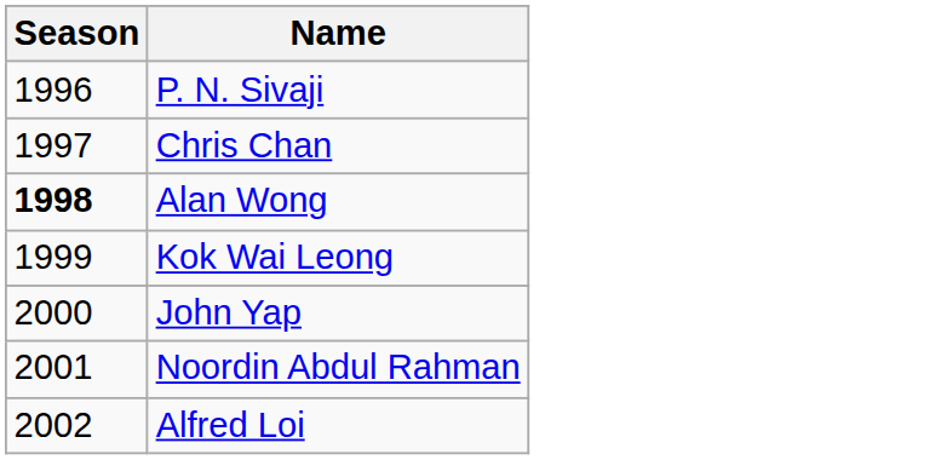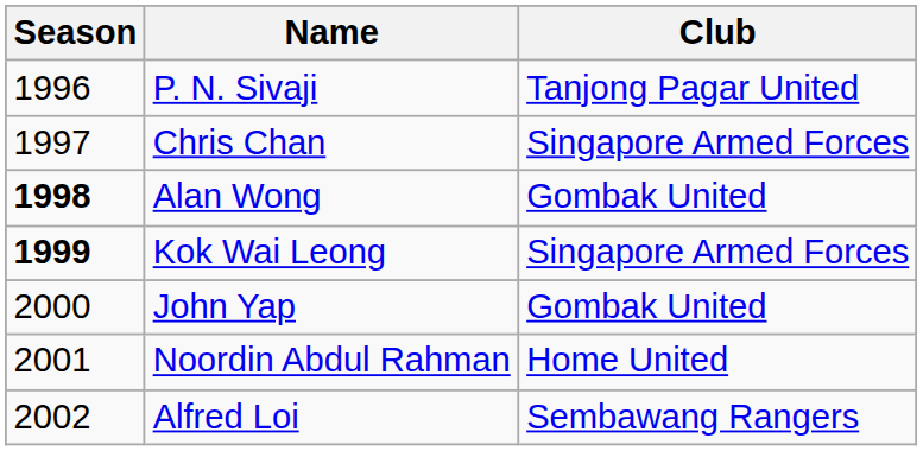 <table class="wikitable">
 <tr>
 <th>Season</th>
 <th>Name</th>
+<th>Club</th>
 </tr>
 <tr>
 <td>1996</td>
 <td><a href='#'>P. N. Sivaji</a></td>
+<td><a href='#'>Tanjong Pagar United</a></td>
 </tr>
 <tr>
 <td>1997</td>
 <td><a href='#'>Chris Chan</a></td>
+<td><a href='#'>Singapore Armed Forces</a></td>
 </tr>
 <tr>
 <td><strong>1998</strong></td>
 <td><a href='#'>Alan Wong</a></td>
+<td><a href='#'>Gombak United</a></td>
 </tr>
 <tr>
-<td>1999</td>
+<td><strong>1999</strong></td>
 <td><a href='#'>Kok Wai Leong</a></td>
+<td><a href='#'>Singapore Armed Forces</a></td>
 </tr>
 <tr>
 <td>2000</td>
 <td><a href='#'>John Yap</a></td>
+<td><a href='#'>Gombak United</a></td>
 </tr>
 <tr>
 <td>2001</td>
 <td><a href='#'>Noordin Abdul Rahman</a></td>
+<td><a href='#'>Home United</a></td>
 </tr>
 <tr>
 <td>2002</td>
 <td><a href='#'>Alfred Loi</a></td>
+<td><a href='#'>Sembawang Rangers</a></td>
 </tr>
 </table>
